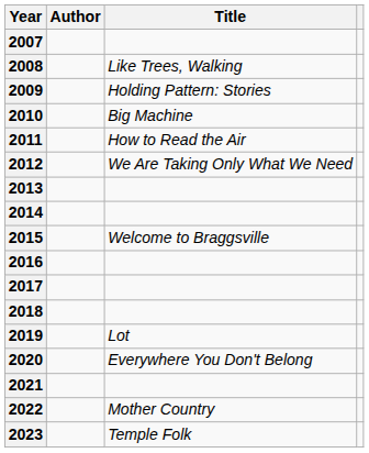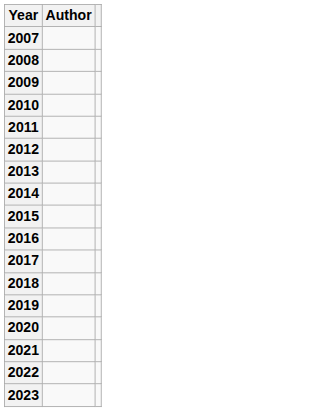 <table class="wikitable sortable mw-collapsible">
 <tr>
 <th>Year</th>
 <th>Author</th>
-<th>Title</th>
 <th></th>
 </tr>
 <tr>
 <th>2007</th>
 <td></td>
-<td><em></em></td>
 <td></td>
 </tr>
 <tr>
 <th>2008</th>
 <td></td>
-<td><em>Like Trees, Walking</em></td>
 <td></td>
 </tr>
 <tr>
 <th>2009</th>
 <td></td>
-<td><em>Holding Pattern: Stories</em></td>
 <td></td>
 </tr>
 <tr>
 <th>2010</th>
 <td></td>
-<td><em>Big Machine</em></td>
 <td></td>
 </tr>
 <tr>
 <th>2011</th>
 <td></td>
-<td><em>How to Read the Air</em></td>
 <td></td>
 </tr>
 <tr>
 <th>2012</th>
 <td></td>
-<td><em>We Are Taking Only What We Need</em></td>
 <td></td>
 </tr>
 <tr>
 <th>2013</th>
 <td></td>
-<td><em></em></td>
 <td></td>
 </tr>
 <tr>
 <th>2014</th>
 <td></td>
-<td><em></em></td>
 <td></td>
 </tr>
 <tr>
 <th>2015</th>
 <td></td>
-<td><em>Welcome to Braggsville</em></td>
 <td></td>
 </tr>
 <tr>
 <th>2016</th>
 <td></td>
-<td><em></em></td>
 <td></td>
 </tr>
 <tr>
 <th>2017</th>
 <td></td>
-<td><em></em></td>
 <td></td>
 </tr>
 <tr>
 <th>2018</th>
 <td></td>
-<td><em></em></td>
 <td></td>
 </tr>
 <tr>
 <th>2019</th>
 <td></td>
-<td><em>Lot</em></td>
 <td></td>
 </tr>
 <tr>
 <th>2020</th>
 <td></td>
-<td><em>Everywhere You Don't Belong</em></td>
 <td></td>
 </tr>
 <tr>
 <th>2021</th>
 <td></td>
-<td><em></em></td>
 <td></td>
 </tr>
 <tr>
 <th>2022</th>
 <td></td>
-<td><em>Mother Country</em></td>
 <td></td>
 </tr>
 <tr>
 <th>2023</th>
 <td></td>
-<td><em>Temple Folk</em></td>
 <td></td>
 </tr>
 </table>
